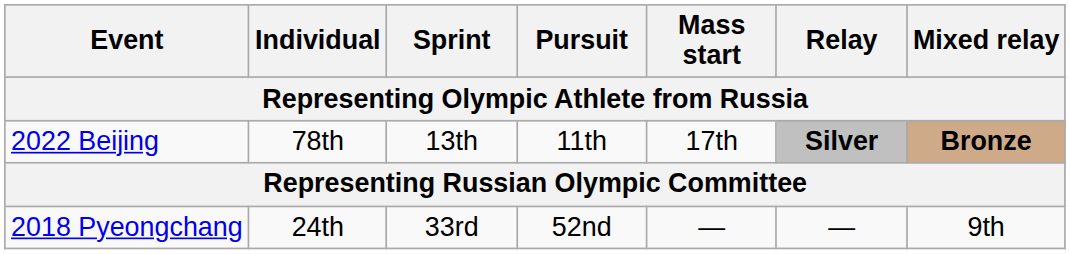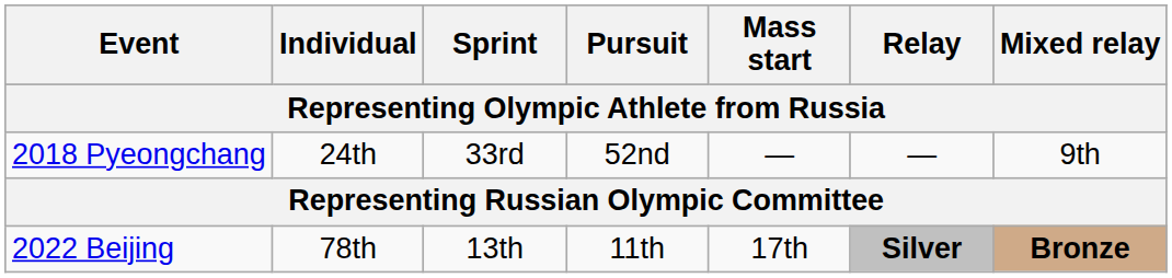 <table class="wikitable" style="text-align: center;">
 <tr>
 <th>Event</th>
 <th style="width:70px;">Individual</th>
 <th style="width:70px;">Sprint</th>
 <th style="width:70px;">Pursuit</th>
 <th style="width:70px;">Mass start</th>
 <th style="width:70px;">Relay</th>
 <th>Mixed relay</th>
 </tr>
 <tr>
 <th colspan=7>Representing  Olympic Athlete from Russia</th>
 </tr>
 <tr>
+<td align=left> <a href='#'>2018 Pyeongchang</a></td>
+<td>24th</td>
+<td>33rd</td>
+<td>52nd</td>
+<td>—</td>
+<td>—</td>
+<td>9th</td>
+</tr>
+<tr>
+<th colspan=7>Representing  Russian Olympic Committee</th>
+</tr>
+<tr>
 <td align=left> <a href='#'>2022 Beijing</a></td>
 <td>78th</td>
 <td>13th</td>
 <td>11th</td>
 <td>17th</td>
 <td style="background:silver;"><strong>Silver</strong></td>
 <td style="background:#cfaa88;"><strong>Bronze</strong></td>
 </tr>
-<tr>
-<th colspan=7>Representing  Russian Olympic Committee</th>
-</tr>
-<tr>
-<td align=left> <a href='#'>2018 Pyeongchang</a></td>
-<td>24th</td>
-<td>33rd</td>
-<td>52nd</td>
-<td>—</td>
-<td>—</td>
-<td>9th</td>
-</tr>
 </table>
